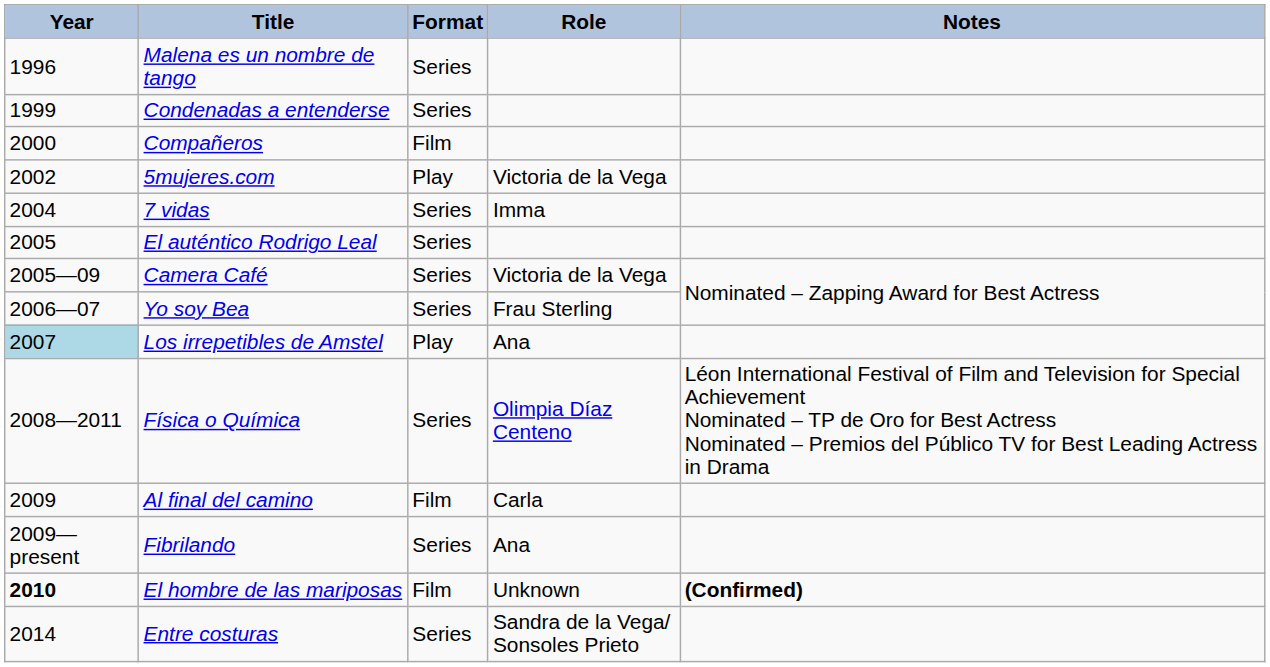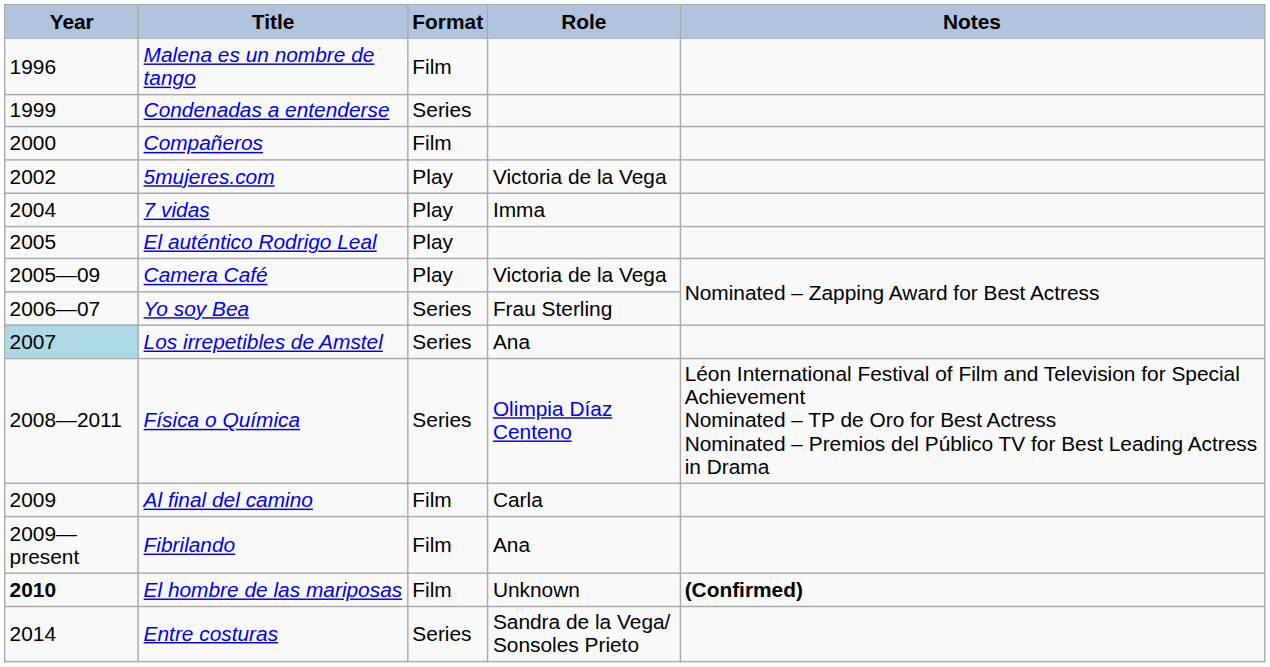 <table class="wikitable" style="font-size:90%">
 <tr>
 <th style="background:#B0C4DE">Year</th>
 <th style="background:#B0C4DE">Title</th>
 <th style="background:#B0C4DE">Format</th>
 <th style="background:#B0C4DE">Role</th>
 <th style="background:#B0C4DE">Notes</th>
 </tr>
 <tr>
 <td>1996</td>
 <td><em><a href='#'>Malena es un nombre de tango</a></em></td>
-<td>Series</td>
+<td>Film</td>
 <td></td>
 <td></td>
 </tr>
 <tr>
 <td>1999</td>
 <td><em><a href='#'>Condenadas a entenderse</a></em></td>
 <td>Series</td>
 <td></td>
 <td></td>
 </tr>
 <tr>
 <td>2000</td>
 <td><em><a href='#'>Compañeros</a></em></td>
 <td>Film</td>
 <td></td>
 <td></td>
 </tr>
 <tr>
 <td>2002</td>
 <td><em><a href='#'>5mujeres.com</a></em></td>
 <td>Play</td>
 <td>Victoria de la Vega</td>
 <td></td>
 </tr>
 <tr>
 <td>2004</td>
 <td><em><a href='#'>7 vidas</a></em></td>
-<td>Series</td>
+<td>Play</td>
 <td>Imma</td>
 <td></td>
 </tr>
 <tr>
 <td>2005</td>
 <td><em><a href='#'>El auténtico Rodrigo Leal</a></em></td>
-<td>Series</td>
+<td>Play</td>
 <td></td>
 <td></td>
 </tr>
 <tr>
 <td>2005—09</td>
 <td><em><a href='#'>Camera Café</a></em></td>
-<td>Series</td>
+<td>Play</td>
 <td>Victoria de la Vega</td>
 <td rowspan="2">Nominated – Zapping Award for Best Actress</td>
 </tr>
 <tr>
 <td>2006—07</td>
 <td><em><a href='#'>Yo soy Bea</a></em></td>
 <td>Series</td>
 <td>Frau Sterling</td>
 </tr>
 <tr>
 <td style="background: lightblue;">2007</td>
 <td><em><a href='#'>Los irrepetibles de Amstel</a></em></td>
-<td>Play</td>
+<td>Series</td>
 <td>Ana</td>
 <td></td>
 </tr>
 <tr>
 <td>2008—2011</td>
 <td><em><a href='#'>Física o Química</a></em></td>
 <td>Series</td>
 <td><a href='#'>Olimpia Díaz Centeno</a></td>
 <td>Léon International Festival of Film and Television for Special Achievement<br>Nominated – TP de Oro for Best Actress <br> Nominated – Premios del Público TV for Best Leading Actress in Drama</td>
 </tr>
 <tr>
 <td>2009</td>
 <td><em><a href='#'>Al final del camino</a></em></td>
 <td>Film</td>
 <td>Carla</td>
 <td></td>
 </tr>
 <tr>
 <td>2009—present</td>
 <td><em><a href='#'>Fibrilando</a></em></td>
-<td>Series</td>
+<td>Film</td>
 <td>Ana</td>
 <td></td>
 </tr>
 <tr>
 <td><strong>2010</strong></td>
 <td><em><a href='#'>El hombre de las mariposas</a></em></td>
 <td>Film</td>
 <td>Unknown</td>
 <td><strong>(Confirmed)</strong></td>
 </tr>
 <tr>
 <td>2014</td>
 <td><em><a href='#'>Entre costuras</a></em></td>
 <td>Series</td>
 <td>Sandra de la Vega/<br>Sonsoles Prieto</td>
 <td></td>
 </tr>
 </table>
